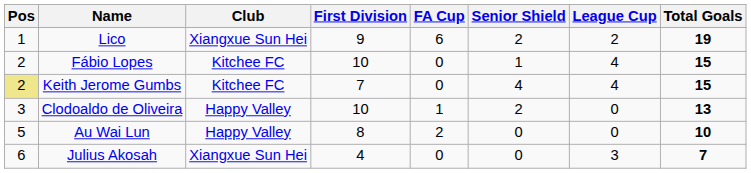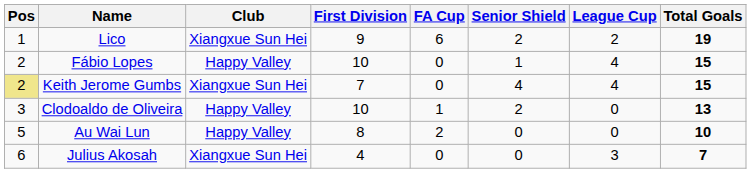 <table class="wikitable" style="text-align:center;">
 <tr>
 <th>Pos</th>
 <th>Name</th>
 <th>Club</th>
 <th><a href='#'>First Division</a></th>
 <th><a href='#'>FA Cup</a></th>
 <th><a href='#'>Senior Shield</a></th>
 <th><a href='#'>League Cup</a></th>
 <th>Total Goals</th>
 </tr>
 <tr>
 <td>1</td>
 <td><a href='#'>Lico</a></td>
 <td><a href='#'>Xiangxue Sun Hei</a></td>
 <td>9</td>
 <td>6</td>
 <td>2</td>
 <td>2</td>
 <td><strong>19</strong></td>
 </tr>
 <tr>
 <td>2</td>
 <td><a href='#'>Fábio Lopes</a></td>
-<td><a href='#'>Kitchee FC</a></td>
+<td><a href='#'>Happy Valley</a></td>
 <td>10</td>
 <td>0</td>
 <td>1</td>
 <td>4</td>
 <td><strong>15</strong></td>
 </tr>
 <tr>
 <td style="background: khaki;">2</td>
 <td><a href='#'>Keith Jerome Gumbs</a></td>
-<td><a href='#'>Kitchee FC</a></td>
+<td><a href='#'>Xiangxue Sun Hei</a></td>
 <td>7</td>
 <td>0</td>
 <td>4</td>
 <td>4</td>
 <td><strong>15</strong></td>
 </tr>
 <tr>
 <td>3</td>
 <td><a href='#'>Clodoaldo de Oliveira</a></td>
 <td><a href='#'>Happy Valley</a></td>
 <td>10</td>
 <td>1</td>
 <td>2</td>
 <td>0</td>
 <td><strong>13</strong></td>
 </tr>
 <tr>
 <td>5</td>
 <td><a href='#'>Au Wai Lun</a></td>
 <td><a href='#'>Happy Valley</a></td>
 <td>8</td>
 <td>2</td>
 <td>0</td>
 <td>0</td>
 <td><strong>10</strong></td>
 </tr>
 <tr>
 <td>6</td>
 <td><a href='#'>Julius Akosah</a></td>
 <td><a href='#'>Xiangxue Sun Hei</a></td>
 <td>4</td>
 <td>0</td>
 <td>0</td>
 <td>3</td>
 <td><strong>7</strong></td>
 </tr>
 </table>
